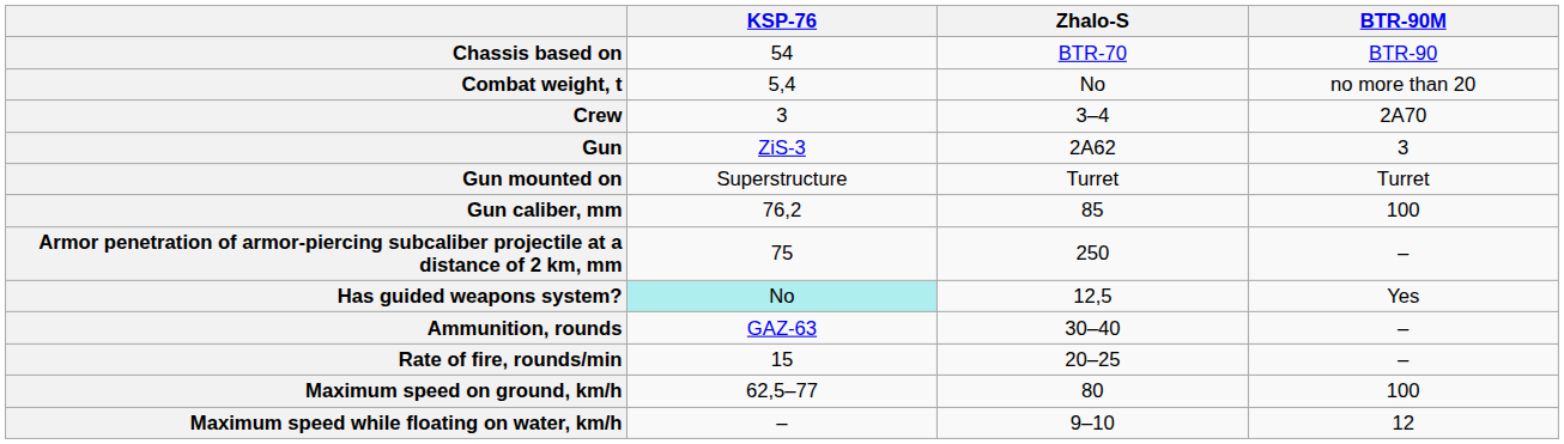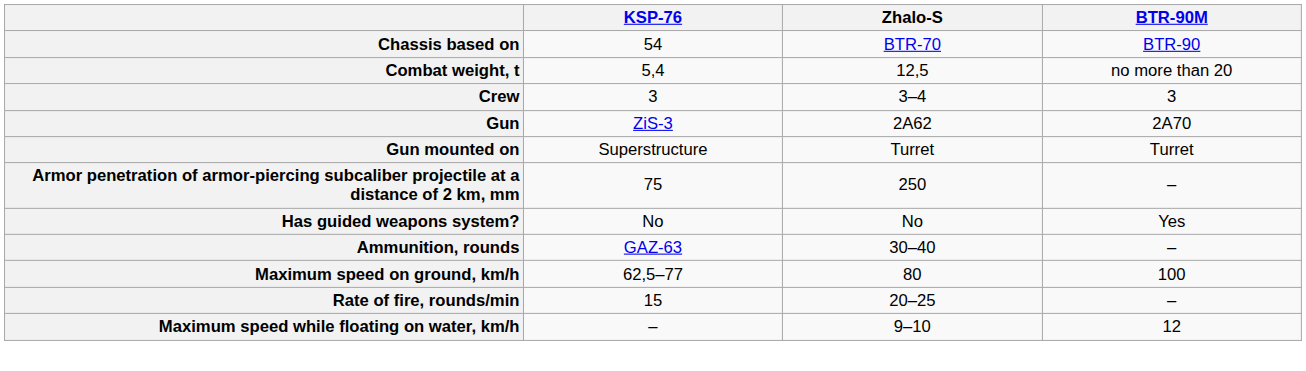 <table class="wikitable" style="text-align:center">
 <tr>
 <th style="width:auto"></th>
 <th style="width:20%"><a href='#'>KSP-76</a></th>
 <th style="width:20%">Zhalo-S</th>
 <th style="width:20%"><a href='#'>BTR-90M</a></th>
 </tr>
 <tr>
 <th style="text-align:right">Chassis based on</th>
 <td>54</td>
 <td><a href='#'>BTR-70</a></td>
 <td><a href='#'>BTR-90</a></td>
 </tr>
 <tr>
 <th style="text-align:right">Combat weight, t</th>
 <td>5,4</td>
-<td>No</td>
+<td>12,5</td>
 <td>no more than 20</td>
 </tr>
 <tr>
 <th style="text-align:right">Crew</th>
 <td>3</td>
 <td>3–4</td>
-<td>2A70</td>
+<td>3</td>
 </tr>
 <tr>
 <th style="text-align:right">Gun</th>
 <td><a href='#'>ZiS-3</a></td>
 <td>2А62</td>
-<td>3</td>
+<td>2A70</td>
 </tr>
 <tr>
 <th style="text-align:right">Gun mounted on</th>
 <td>Superstructure</td>
 <td>Turret</td>
 <td>Turret</td>
-</tr>
-<tr>
-<th style="text-align:right">Gun caliber, mm</th>
-<td>76,2</td>
-<td>85</td>
-<td>100</td>
 </tr>
 <tr>
 <th style="text-align:right">Armor penetration of armor-piercing subcaliber projectile at a distance of 2 km, mm</th>
 <td>75</td>
 <td>250</td>
 <td>–</td>
 </tr>
 <tr>
 <th style="text-align:right">Has guided weapons system?</th>
-<td style="background: paleturquoise;">No</td>
-<td>12,5</td>
+<td>No</td>
+<td>No</td>
 <td>Yes</td>
 </tr>
 <tr>
 <th style="text-align:right">Ammunition, rounds</th>
 <td><a href='#'>GAZ-63</a></td>
 <td>30–40</td>
 <td>–</td>
 </tr>
 <tr>
+<th style="text-align:right">Maximum speed on ground, km/h</th>
+<td>62,5–77</td>
+<td>80</td>
+<td>100</td>
+</tr>
+<tr>
 <th style="text-align:right">Rate of fire, rounds/min</th>
 <td>15</td>
 <td>20–25</td>
 <td>–</td>
-</tr>
-<tr>
-<th style="text-align:right">Maximum speed on ground, km/h</th>
-<td>62,5–77</td>
-<td>80</td>
-<td>100</td>
 </tr>
 <tr>
 <th style="text-align:right">Maximum speed while floating on water, km/h</th>
 <td>–</td>
 <td>9–10</td>
 <td>12</td>
 </tr>
 </table>
